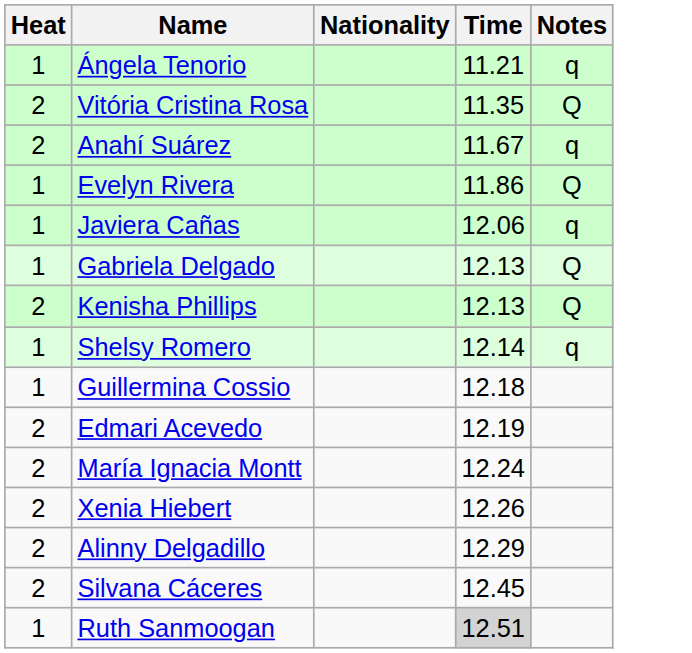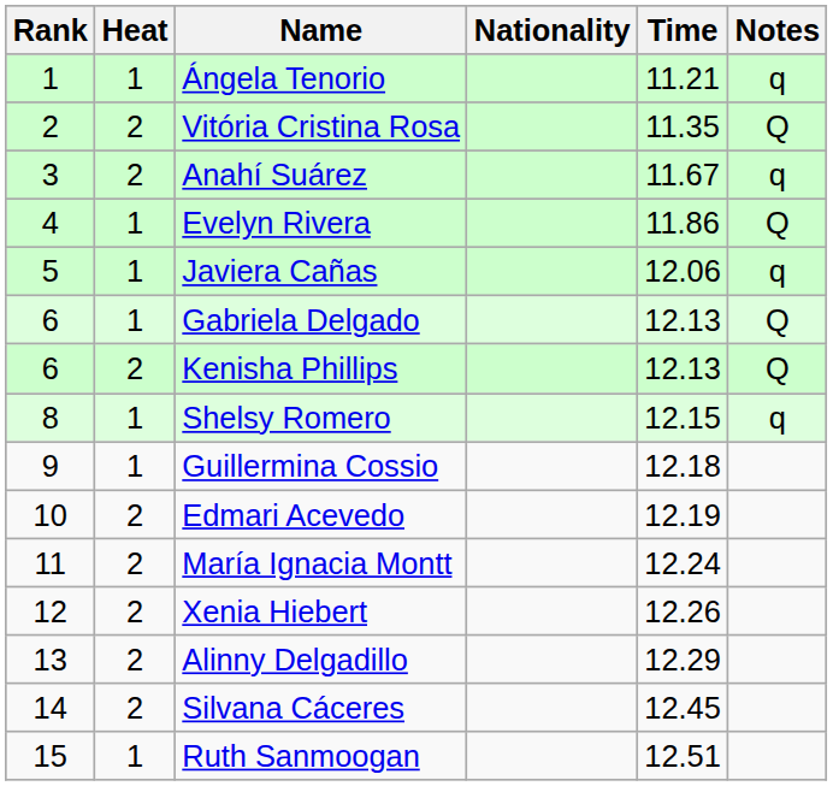 <table class="wikitable sortable" style="text-align:center;font-size:95%">
 <tr>
+<th>Rank</th>
 <th>Heat</th>
 <th>Name</th>
 <th>Nationality</th>
 <th>Time</th>
 <th>Notes</th>
 </tr>
 <tr bgcolor=ccffcc>
 <td>1</td>
+<td>1</td>
 <td align=left><a href='#'>Ángela Tenorio</a></td>
 <td align=left></td>
 <td>11.21</td>
 <td>q</td>
 </tr>
 <tr bgcolor=ccffcc>
 <td>2</td>
+<td>2</td>
 <td align=left><a href='#'>Vitória Cristina Rosa</a></td>
 <td align=left></td>
 <td>11.35</td>
 <td>Q</td>
 </tr>
 <tr bgcolor=ccffcc>
+<td>3</td>
 <td>2</td>
 <td align=left><a href='#'>Anahí Suárez</a></td>
 <td align=left></td>
 <td>11.67</td>
 <td>q</td>
 </tr>
 <tr bgcolor=ccffcc>
+<td>4</td>
 <td>1</td>
 <td align=left><a href='#'>Evelyn Rivera</a></td>
 <td align=left></td>
 <td>11.86</td>
 <td>Q</td>
 </tr>
 <tr bgcolor=ccffcc>
+<td>5</td>
 <td>1</td>
 <td align=left><a href='#'>Javiera Cañas</a></td>
 <td align=left></td>
 <td>12.06</td>
 <td>q</td>
 </tr>
 <tr bgcolor=ddffdd>
+<td>6</td>
 <td>1</td>
 <td align=left><a href='#'>Gabriela Delgado</a></td>
 <td align=left></td>
 <td>12.13</td>
 <td>Q</td>
 </tr>
 <tr bgcolor=ccffcc>
+<td>6</td>
 <td>2</td>
 <td align=left><a href='#'>Kenisha Phillips</a></td>
 <td align=left></td>
 <td>12.13</td>
 <td>Q</td>
 </tr>
 <tr bgcolor=ddffdd>
+<td>8</td>
 <td>1</td>
 <td align=left><a href='#'>Shelsy Romero</a></td>
 <td align=left></td>
-<td>12.14</td>
+<td>12.15</td>
 <td>q</td>
 </tr>
 <tr>
+<td>9</td>
 <td>1</td>
 <td align=left><a href='#'>Guillermina Cossio</a></td>
 <td align=left></td>
 <td>12.18</td>
 <td></td>
 </tr>
 <tr>
+<td>10</td>
 <td>2</td>
 <td align=left><a href='#'>Edmari Acevedo</a></td>
 <td align=left></td>
 <td>12.19</td>
 <td></td>
 </tr>
 <tr>
+<td>11</td>
 <td>2</td>
 <td align=left><a href='#'>María Ignacia Montt</a></td>
 <td align=left></td>
 <td>12.24</td>
 <td></td>
 </tr>
 <tr>
+<td>12</td>
 <td>2</td>
 <td align=left><a href='#'>Xenia Hiebert</a></td>
 <td align=left></td>
 <td>12.26</td>
 <td></td>
 </tr>
 <tr>
+<td>13</td>
 <td>2</td>
 <td align=left><a href='#'>Alinny Delgadillo</a></td>
 <td align=left></td>
 <td>12.29</td>
 <td></td>
 </tr>
 <tr>
+<td>14</td>
 <td>2</td>
 <td align=left><a href='#'>Silvana Cáceres</a></td>
 <td align=left></td>
 <td>12.45</td>
 <td></td>
 </tr>
 <tr>
+<td>15</td>
 <td>1</td>
 <td align=left><a href='#'>Ruth Sanmoogan</a></td>
 <td align=left></td>
-<td style="background: lightgrey;">12.51</td>
+<td>12.51</td>
 <td></td>
 </tr>
 </table>
